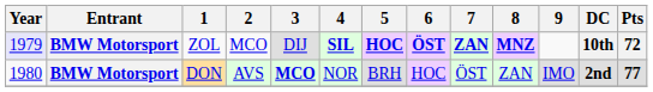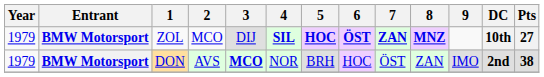 <table class="wikitable" style="text-align:center; font-size:85%">
 <tr>
 <th>Year</th>
 <th>Entrant</th>
 <th>1</th>
 <th>2</th>
 <th>3</th>
 <th>4</th>
 <th>5</th>
 <th>6</th>
 <th>7</th>
 <th>8</th>
 <th>9</th>
 <th>DC</th>
 <th>Pts</th>
 </tr>
 <tr>
-<td style="background: lavender;"><a href='#'>1979</a></td>
+<td><a href='#'>1979</a></td>
 <th nowrap><a href='#'>BMW Motorsport</a></th>
 <td><a href='#'>ZOL</a></td>
 <td><a href='#'>MCO</a></td>
 <td style="background:#DFDFDF;"><a href='#'>DIJ</a><br></td>
 <td style="background:#DFFFDF;"><strong><a href='#'>SIL</a></strong><br></td>
 <td style="background:#EFCFFF;"><strong><a href='#'>HOC</a></strong><br></td>
 <td style="background:#EFCFFF;"><strong><a href='#'>ÖST</a></strong><br></td>
 <td style="background:#DFFFDF;"><strong><a href='#'>ZAN</a></strong><br></td>
 <td style="background:#EFCFFF;"><strong><a href='#'>MNZ</a></strong><br></td>
 <td></td>
 <th>10th</th>
-<th>72</th>
+<th>27</th>
 </tr>
 <tr>
-<td><a href='#'>1980</a></td>
+<td><a href='#'>1979</a></td>
 <th nowrap><a href='#'>BMW Motorsport</a></th>
 <td style="background:#FFDF9F;"><a href='#'>DON</a><br></td>
 <td style="background:#DFFFDF;"><a href='#'>AVS</a><br></td>
 <td style="background:#DFFFDF;"><strong><a href='#'>MCO</a><br></strong></td>
 <td style="background:#DFFFDF;"><a href='#'>NOR</a><br></td>
 <td style="background:#DFDFDF;"><a href='#'>BRH</a><br></td>
 <td style="background:#EFCFFF;"><a href='#'>HOC</a><br></td>
 <td style="background:#DFFFDF;"><a href='#'>ÖST</a><br></td>
 <td style="background:#DFFFDF;"><a href='#'>ZAN</a><br></td>
 <td style="background:#DFDFDF;"><a href='#'>IMO</a><br></td>
 <td style="background:#DFDFDF;"><strong>2nd</strong></td>
-<td style="background:#DFDFDF;"><strong>77</strong></td>
+<td style="background:#DFDFDF;"><strong>38</strong></td>
 </tr>
 <tr>
 </tr>
 </table>
